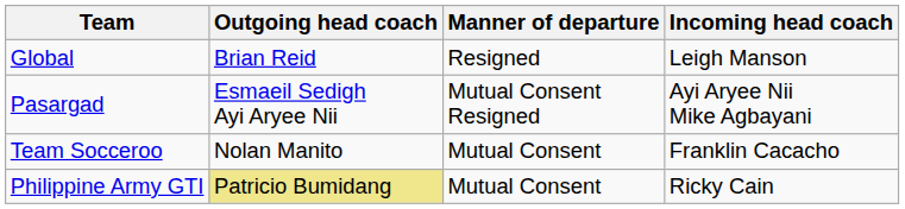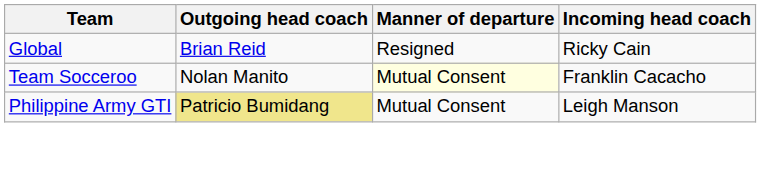 <table class="wikitable">
 <tr>
 <th>Team</th>
 <th>Outgoing head coach</th>
 <th>Manner of departure</th>
 <th>Incoming head coach</th>
 </tr>
 <tr>
 <td><a href='#'>Global</a></td>
 <td> <a href='#'>Brian Reid</a></td>
 <td>Resigned</td>
-<td> Leigh Manson</td>
-</tr>
-<tr>
-<td><a href='#'>Pasargad</a></td>
-<td> <a href='#'>Esmaeil Sedigh</a> <br>  Ayi Aryee Nii</td>
-<td>Mutual Consent <br> Resigned</td>
-<td> Ayi Aryee Nii <br>  Mike Agbayani</td>
+<td> Ricky Cain</td>
 </tr>
 <tr>
 <td><a href='#'>Team Socceroo</a></td>
 <td> Nolan Manito</td>
-<td>Mutual Consent</td>
+<td style="background: lightyellow;">Mutual Consent</td>
 <td> Franklin Cacacho</td>
 </tr>
 <tr>
 <td><a href='#'>Philippine Army GTI</a></td>
 <td style="background: khaki;"> Patricio Bumidang</td>
 <td>Mutual Consent</td>
-<td> Ricky Cain</td>
+<td> Leigh Manson</td>
 </tr>
 </table>
